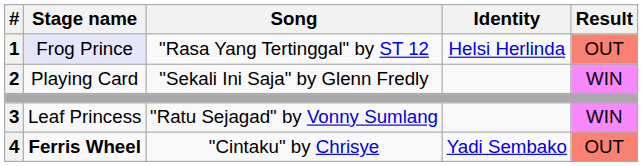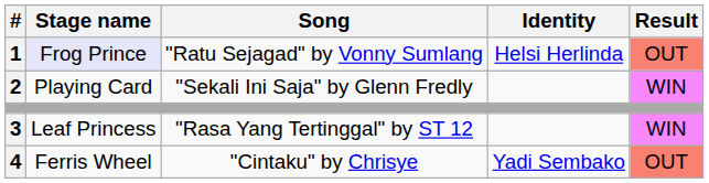 <table class="wikitable plainrowheaders" style="text-align: center;">
 <tr>
 <th>#</th>
 <th>Stage name</th>
 <th>Song</th>
 <th>Identity</th>
 <th>Result</th>
 </tr>
 <tr>
 <th>1</th>
 <td style="background: lavender;">Frog Prince</td>
-<td>"Rasa Yang Tertinggal" by <a href='#'>ST 12</a></td>
+<td>"Ratu Sejagad" by <a href='#'>Vonny Sumlang</a></td>
 <td><a href='#'>Helsi Herlinda</a></td>
 <td bgcolor="salmon">OUT</td>
 </tr>
 <tr>
 <th>2</th>
 <td>Playing Card</td>
 <td>"Sekali Ini Saja" by Glenn Fredly</td>
 <td></td>
 <td bgcolor="F888FD">WIN</td>
 </tr>
 <tr>
 <th colspan="5" style="background:darkgrey"></th>
 </tr>
 <tr>
 <th>3</th>
 <td>Leaf Princess</td>
-<td>"Ratu Sejagad" by <a href='#'>Vonny Sumlang</a></td>
+<td>"Rasa Yang Tertinggal" by <a href='#'>ST 12</a></td>
 <td></td>
 <td bgcolor="F888FD">WIN</td>
 </tr>
 <tr>
 <th>4</th>
-<td><strong>Ferris Wheel</strong></td>
+<td>Ferris Wheel</td>
 <td>"Cintaku" by <a href='#'>Chrisye</a></td>
 <td><a href='#'>Yadi Sembako</a></td>
 <td bgcolor="salmon">OUT</td>
 </tr>
 </table>
